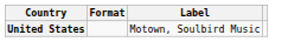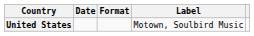 <table class="wikitable plainrowheaders">
 <tr>
 <th>Country</th>
+<th>Date</th>
 <th>Format</th>
 <th>Label</th>
 <th></th>
 </tr>
 <tr>
 <th scope="row">United States</th>
 <td></td>
+<td></td>
 <td>Motown, Soulbird Music</td>
 <td></td>
 </tr>
 </table>
